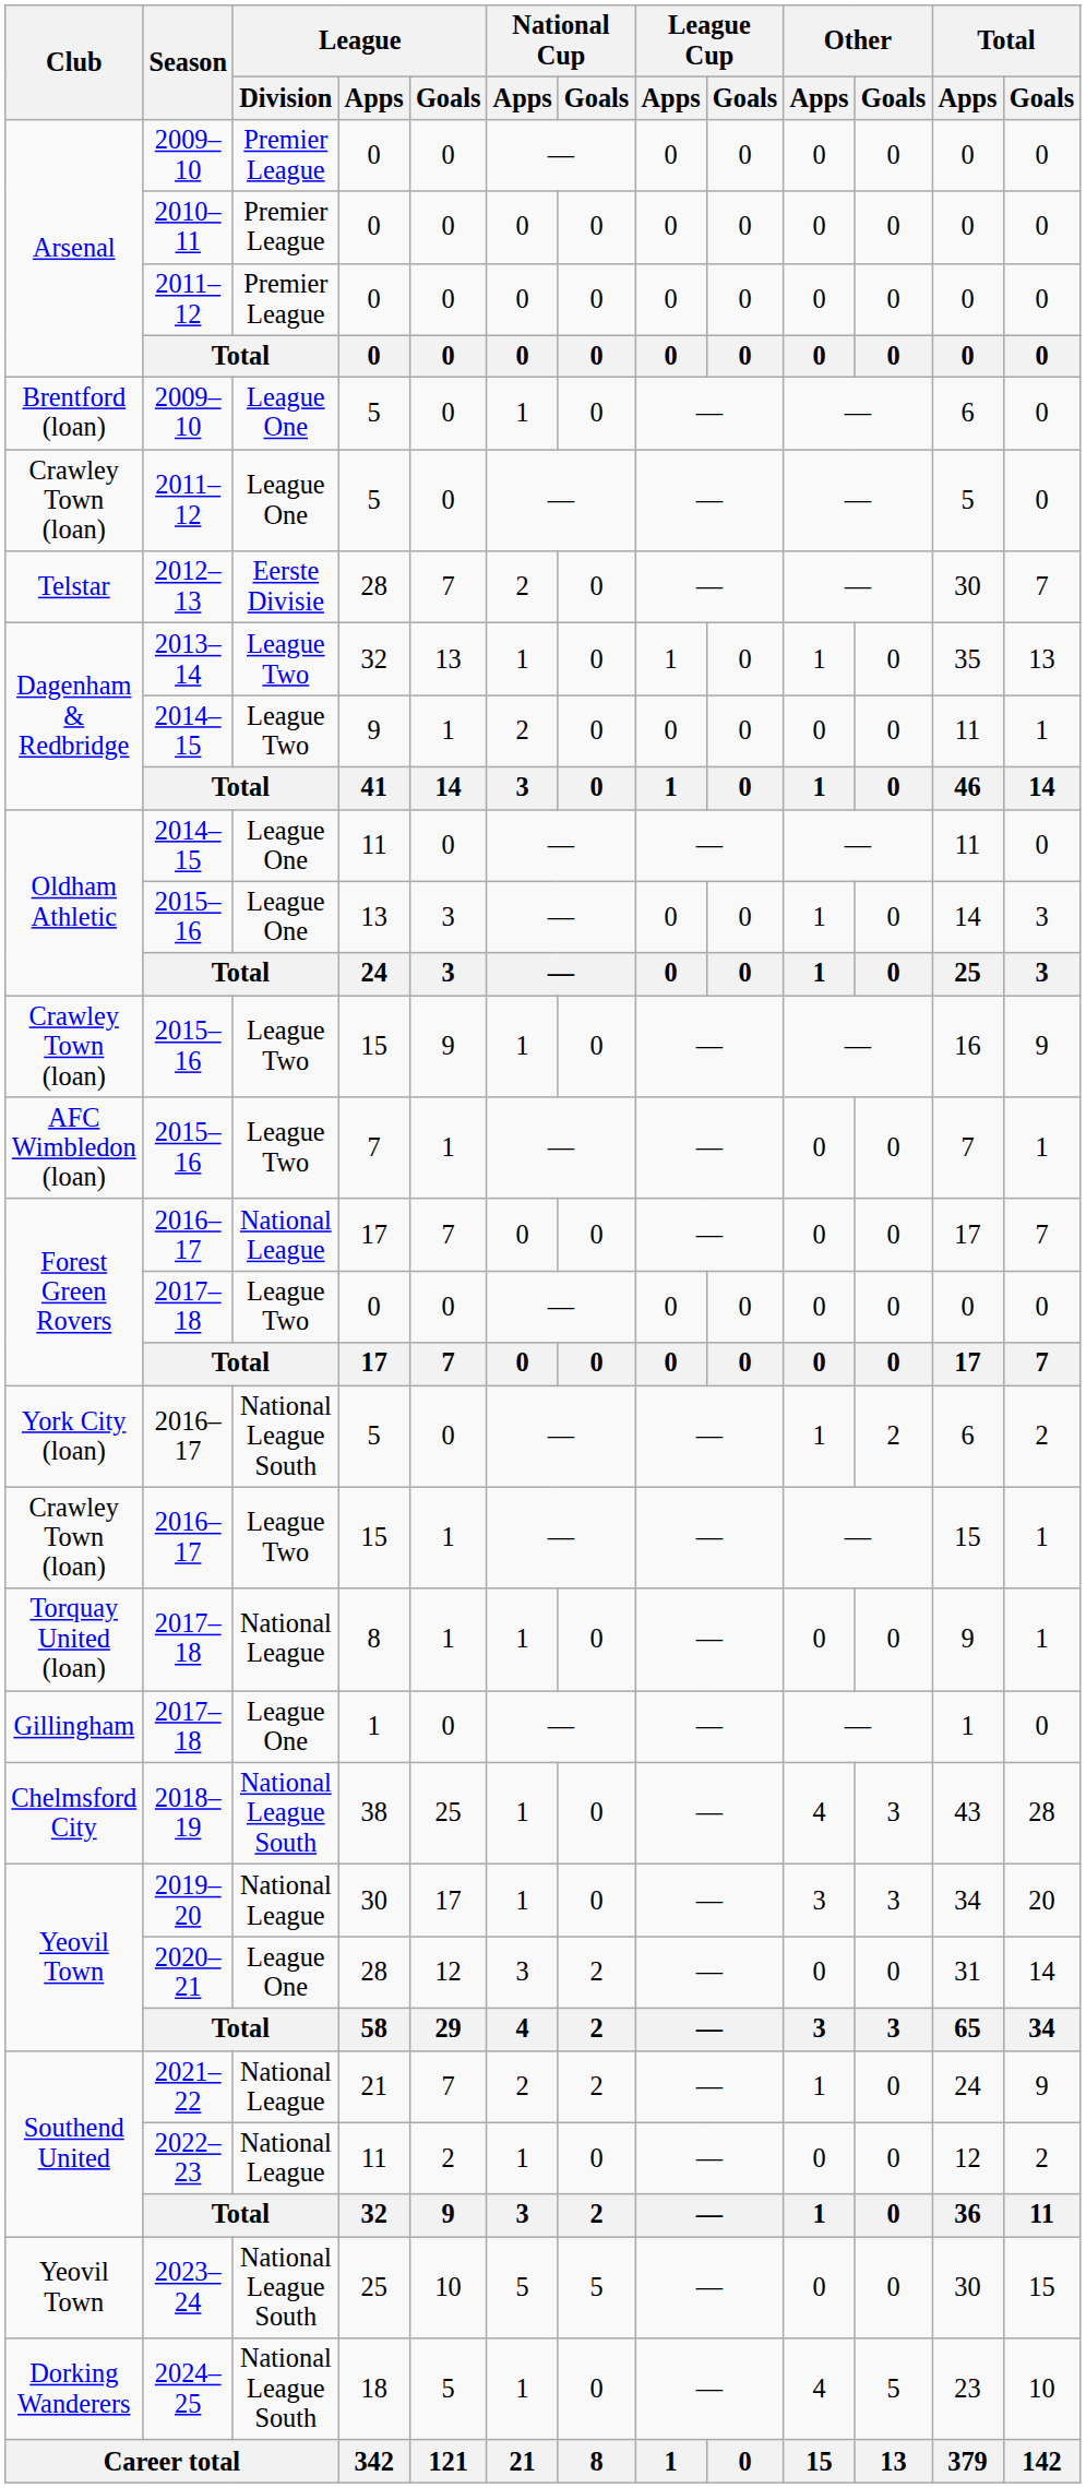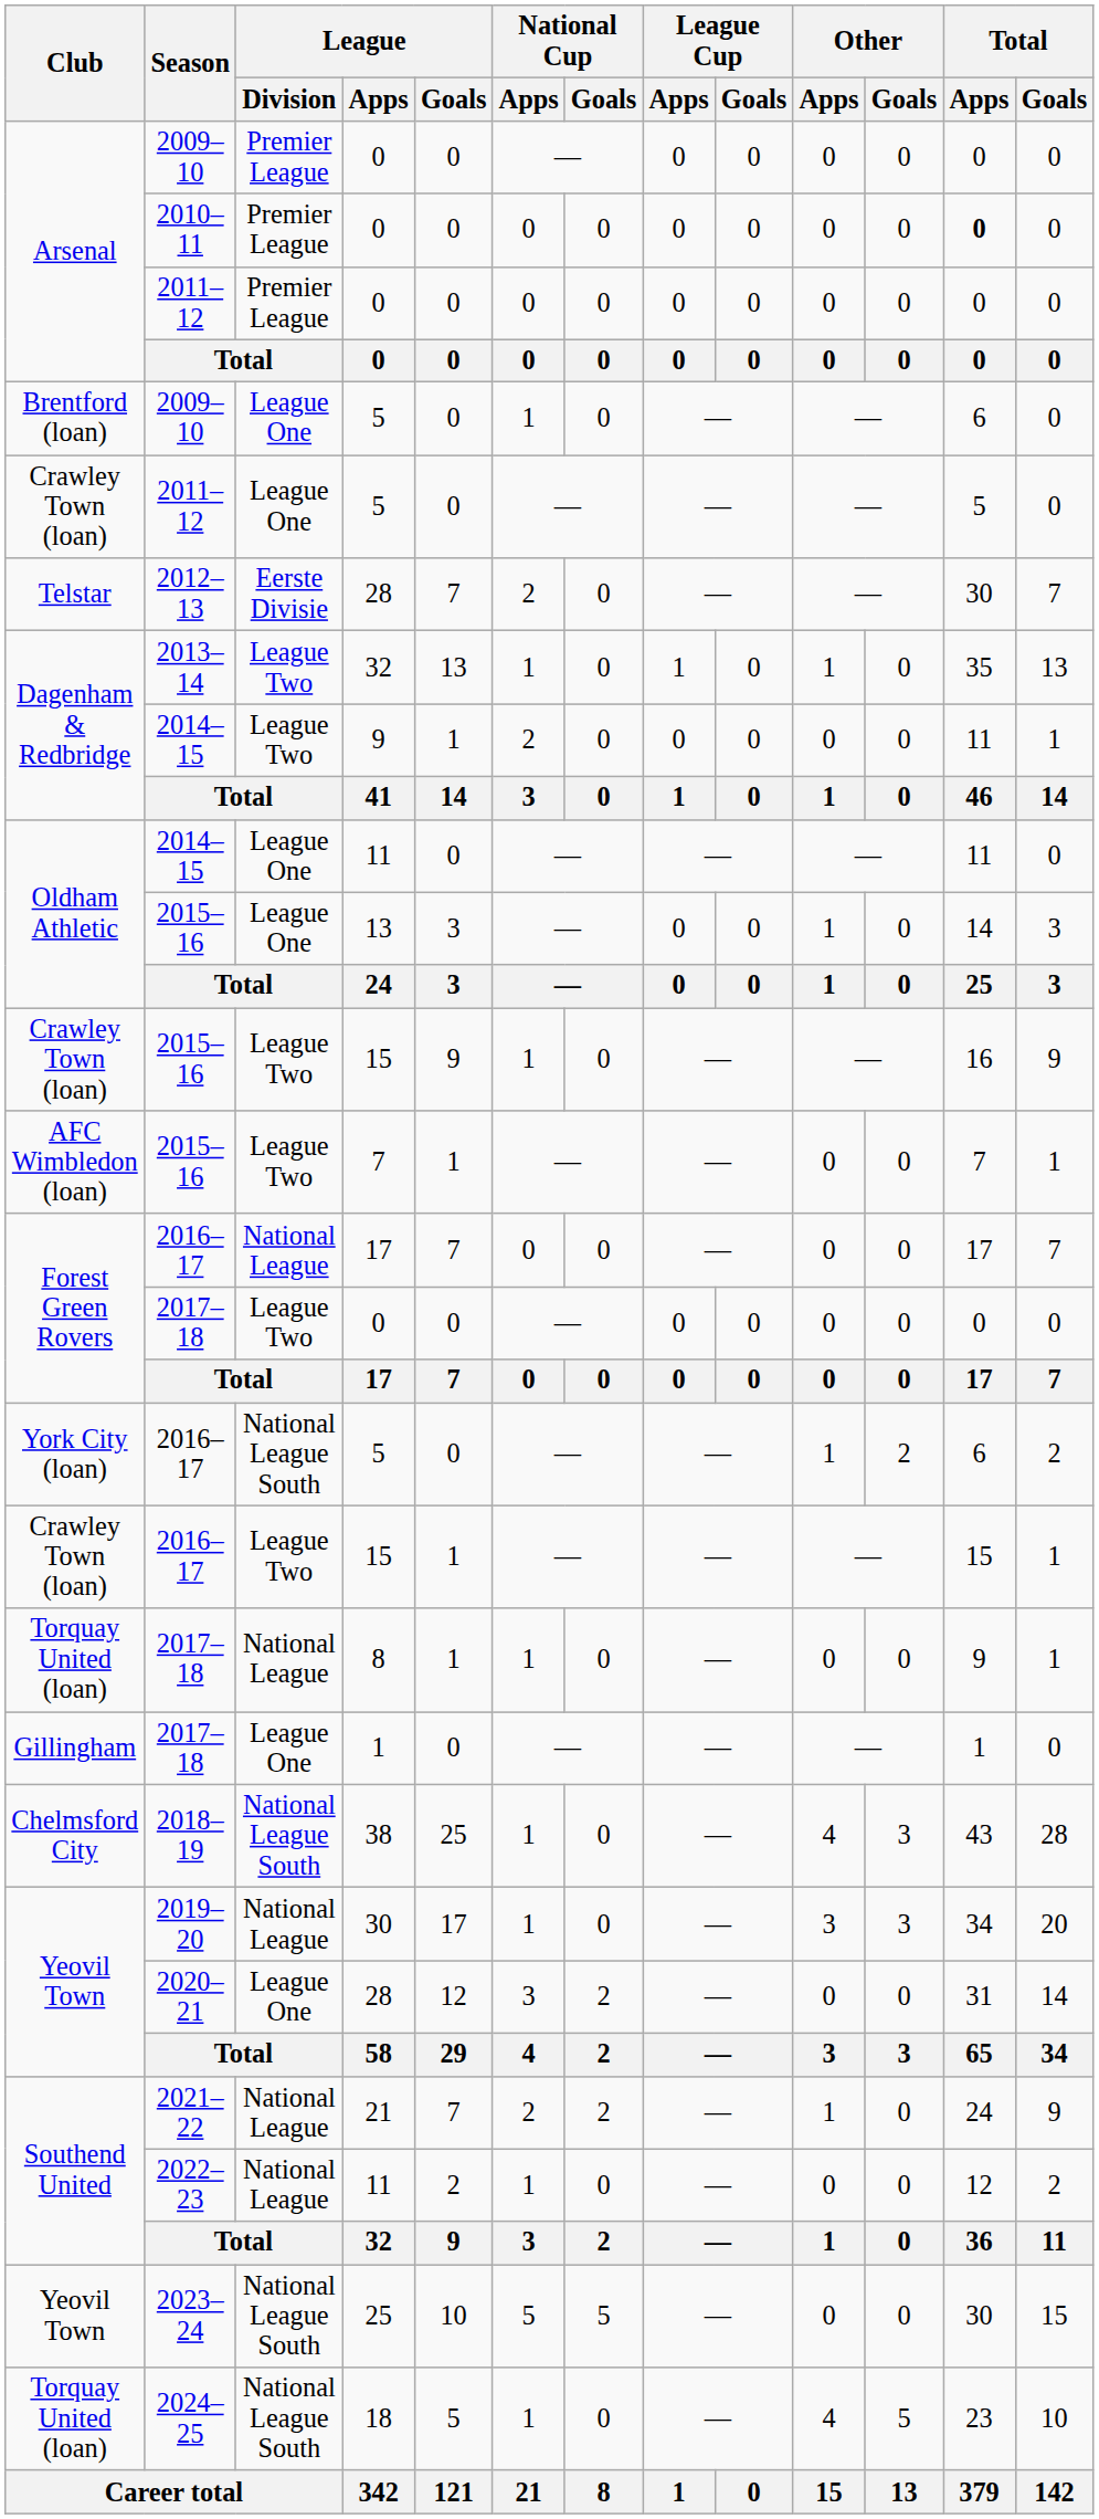 <table class=wikitable style=text-align:center>
 <tr>
 <th rowspan=2>Club</th>
 <th rowspan=2>Season</th>
 <th colspan=3>League</th>
 <th colspan=2>National Cup</th>
 <th colspan=2>League Cup</th>
 <th colspan=2>Other</th>
 <th colspan=2>Total</th>
 </tr>
 <tr>
 <th>Division</th>
 <th>Apps</th>
 <th>Goals</th>
 <th>Apps</th>
 <th>Goals</th>
 <th>Apps</th>
 <th>Goals</th>
 <th>Apps</th>
 <th>Goals</th>
 <th>Apps</th>
 <th>Goals</th>
 </tr>
 <tr>
 <td rowspan=4><a href='#'>Arsenal</a></td>
 <td><a href='#'>2009–10</a></td>
 <td><a href='#'>Premier League</a></td>
 <td>0</td>
 <td>0</td>
 <td colspan=2>—</td>
 <td>0</td>
 <td>0</td>
 <td>0</td>
 <td>0</td>
 <td>0</td>
 <td>0</td>
 </tr>
 <tr>
 <td><a href='#'>2010–11</a></td>
 <td>Premier League</td>
 <td>0</td>
 <td>0</td>
 <td>0</td>
 <td>0</td>
 <td>0</td>
 <td>0</td>
 <td>0</td>
 <td>0</td>
-<td>0</td>
+<td><strong>0</strong></td>
 <td>0</td>
 </tr>
 <tr>
 <td><a href='#'>2011–12</a></td>
 <td>Premier League</td>
 <td>0</td>
 <td>0</td>
 <td>0</td>
 <td>0</td>
 <td>0</td>
 <td>0</td>
 <td>0</td>
 <td>0</td>
 <td>0</td>
 <td>0</td>
 </tr>
 <tr>
 <th colspan=2>Total</th>
 <th>0</th>
 <th>0</th>
 <th>0</th>
 <th>0</th>
 <th>0</th>
 <th>0</th>
 <th>0</th>
 <th>0</th>
 <th>0</th>
 <th>0</th>
 </tr>
 <tr>
 <td><a href='#'>Brentford</a> (loan)</td>
 <td><a href='#'>2009–10</a></td>
 <td><a href='#'>League One</a></td>
 <td>5</td>
 <td>0</td>
 <td>1</td>
 <td>0</td>
 <td colspan=2>—</td>
 <td colspan=2>—</td>
 <td>6</td>
 <td>0</td>
 </tr>
 <tr>
 <td>Crawley Town (loan)</td>
 <td><a href='#'>2011–12</a></td>
 <td>League One</td>
 <td>5</td>
 <td>0</td>
 <td colspan=2>—</td>
 <td colspan=2>—</td>
 <td colspan=2>—</td>
 <td>5</td>
 <td>0</td>
 </tr>
 <tr>
 <td><a href='#'>Telstar</a></td>
 <td><a href='#'>2012–13</a></td>
 <td><a href='#'>Eerste Divisie</a></td>
 <td>28</td>
 <td>7</td>
 <td>2</td>
 <td>0</td>
 <td colspan=2>—</td>
 <td colspan=2>—</td>
 <td>30</td>
 <td>7</td>
 </tr>
 <tr>
 <td rowspan=3><a href='#'>Dagenham & Redbridge</a></td>
 <td><a href='#'>2013–14</a></td>
 <td><a href='#'>League Two</a></td>
 <td>32</td>
 <td>13</td>
 <td>1</td>
 <td>0</td>
 <td>1</td>
 <td>0</td>
 <td>1</td>
 <td>0</td>
 <td>35</td>
 <td>13</td>
 </tr>
 <tr>
 <td><a href='#'>2014–15</a></td>
 <td>League Two</td>
 <td>9</td>
 <td>1</td>
 <td>2</td>
 <td>0</td>
 <td>0</td>
 <td>0</td>
 <td>0</td>
 <td>0</td>
 <td>11</td>
 <td>1</td>
 </tr>
 <tr>
 <th colspan=2>Total</th>
 <th>41</th>
 <th>14</th>
 <th>3</th>
 <th>0</th>
 <th>1</th>
 <th>0</th>
 <th>1</th>
 <th>0</th>
 <th>46</th>
 <th>14</th>
 </tr>
 <tr>
 <td rowspan=3><a href='#'>Oldham Athletic</a></td>
 <td><a href='#'>2014–15</a></td>
 <td>League One</td>
 <td>11</td>
 <td>0</td>
 <td colspan=2>—</td>
 <td colspan=2>—</td>
 <td colspan=2>—</td>
 <td>11</td>
 <td>0</td>
 </tr>
 <tr>
 <td><a href='#'>2015–16</a></td>
 <td>League One</td>
 <td>13</td>
 <td>3</td>
 <td colspan=2>—</td>
 <td>0</td>
 <td>0</td>
 <td>1</td>
 <td>0</td>
 <td>14</td>
 <td>3</td>
 </tr>
 <tr>
 <th colspan=2>Total</th>
 <th>24</th>
 <th>3</th>
 <th colspan=2>—</th>
 <th>0</th>
 <th>0</th>
 <th>1</th>
 <th>0</th>
 <th>25</th>
 <th>3</th>
 </tr>
 <tr>
 <td><a href='#'>Crawley Town</a> (loan)</td>
 <td><a href='#'>2015–16</a></td>
 <td>League Two</td>
 <td>15</td>
 <td>9</td>
 <td>1</td>
 <td>0</td>
 <td colspan=2>—</td>
 <td colspan=2>—</td>
 <td>16</td>
 <td>9</td>
 </tr>
 <tr>
 <td><a href='#'>AFC Wimbledon</a> (loan)</td>
 <td><a href='#'>2015–16</a></td>
 <td>League Two</td>
 <td>7</td>
 <td>1</td>
 <td colspan=2>—</td>
 <td colspan=2>—</td>
 <td>0</td>
 <td>0</td>
 <td>7</td>
 <td>1</td>
 </tr>
 <tr>
 <td rowspan=3><a href='#'>Forest Green Rovers</a></td>
 <td><a href='#'>2016–17</a></td>
 <td><a href='#'>National League</a></td>
 <td>17</td>
 <td>7</td>
 <td>0</td>
 <td>0</td>
 <td colspan=2>—</td>
 <td>0</td>
 <td>0</td>
 <td>17</td>
 <td>7</td>
 </tr>
 <tr>
 <td><a href='#'>2017–18</a></td>
 <td>League Two</td>
 <td>0</td>
 <td>0</td>
 <td colspan=2>—</td>
 <td>0</td>
 <td>0</td>
 <td>0</td>
 <td>0</td>
 <td>0</td>
 <td>0</td>
 </tr>
 <tr>
 <th colspan=2>Total</th>
 <th>17</th>
 <th>7</th>
 <th>0</th>
 <th>0</th>
 <th>0</th>
 <th>0</th>
 <th>0</th>
 <th>0</th>
 <th>17</th>
 <th>7</th>
 </tr>
 <tr>
 <td><a href='#'>York City</a> (loan)</td>
 <td>2016–17</td>
 <td>National League South</td>
 <td>5</td>
 <td>0</td>
 <td colspan=2>—</td>
 <td colspan=2>—</td>
 <td>1</td>
 <td>2</td>
 <td>6</td>
 <td>2</td>
 </tr>
 <tr>
 <td>Crawley Town (loan)</td>
 <td><a href='#'>2016–17</a></td>
 <td>League Two</td>
 <td>15</td>
 <td>1</td>
 <td colspan=2>—</td>
 <td colspan=2>—</td>
 <td colspan=2>—</td>
 <td>15</td>
 <td>1</td>
 </tr>
 <tr>
 <td><a href='#'>Torquay United</a> (loan)</td>
 <td><a href='#'>2017–18</a></td>
 <td>National League</td>
 <td>8</td>
 <td>1</td>
 <td>1</td>
 <td>0</td>
 <td colspan=2>—</td>
 <td>0</td>
 <td>0</td>
 <td>9</td>
 <td>1</td>
 </tr>
 <tr>
 <td><a href='#'>Gillingham</a></td>
 <td><a href='#'>2017–18</a></td>
 <td>League One</td>
 <td>1</td>
 <td>0</td>
 <td colspan=2>—</td>
 <td colspan=2>—</td>
 <td colspan=2>—</td>
 <td>1</td>
 <td>0</td>
 </tr>
 <tr>
 <td><a href='#'>Chelmsford City</a></td>
 <td><a href='#'>2018–19</a></td>
 <td><a href='#'>National League South</a></td>
 <td>38</td>
 <td>25</td>
 <td>1</td>
 <td>0</td>
 <td colspan=2>—</td>
 <td>4</td>
 <td>3</td>
 <td>43</td>
 <td>28</td>
 </tr>
 <tr>
 <td rowspan=3><a href='#'>Yeovil Town</a></td>
 <td><a href='#'>2019–20</a></td>
 <td>National League</td>
 <td>30</td>
 <td>17</td>
 <td>1</td>
 <td>0</td>
 <td colspan=2>—</td>
 <td>3</td>
 <td>3</td>
 <td>34</td>
 <td>20</td>
 </tr>
 <tr>
 <td><a href='#'>2020–21</a></td>
 <td>League One</td>
 <td>28</td>
 <td>12</td>
 <td>3</td>
 <td>2</td>
 <td colspan=2>—</td>
 <td>0</td>
 <td>0</td>
 <td>31</td>
 <td>14</td>
 </tr>
 <tr>
 <th colspan=2>Total</th>
 <th>58</th>
 <th>29</th>
 <th>4</th>
 <th>2</th>
 <th colspan=2>—</th>
 <th>3</th>
 <th>3</th>
 <th>65</th>
 <th>34</th>
 </tr>
 <tr>
 <td rowspan=3><a href='#'>Southend United</a></td>
 <td><a href='#'>2021–22</a></td>
 <td>National League</td>
 <td>21</td>
 <td>7</td>
 <td>2</td>
 <td>2</td>
 <td colspan=2>—</td>
 <td>1</td>
 <td>0</td>
 <td>24</td>
 <td>9</td>
 </tr>
 <tr>
 <td><a href='#'>2022–23</a></td>
 <td>National League</td>
 <td>11</td>
 <td>2</td>
 <td>1</td>
 <td>0</td>
 <td colspan=2>—</td>
 <td>0</td>
 <td>0</td>
 <td>12</td>
 <td>2</td>
 </tr>
 <tr>
 <th colspan=2>Total</th>
 <th>32</th>
 <th>9</th>
 <th>3</th>
 <th>2</th>
 <th colspan=2>—</th>
 <th>1</th>
 <th>0</th>
 <th>36</th>
 <th>11</th>
 </tr>
 <tr>
 <td>Yeovil Town</td>
 <td><a href='#'>2023–24</a></td>
 <td>National League South</td>
 <td>25</td>
 <td>10</td>
 <td>5</td>
 <td>5</td>
 <td colspan=2>—</td>
 <td>0</td>
 <td>0</td>
 <td>30</td>
 <td>15</td>
 </tr>
 <tr>
-<td><a href='#'>Dorking Wanderers</a></td>
+<td><a href='#'>Torquay United</a> (loan)</td>
 <td><a href='#'>2024–25</a></td>
 <td>National League South</td>
 <td>18</td>
 <td>5</td>
 <td>1</td>
 <td>0</td>
 <td colspan=2>—</td>
 <td>4</td>
 <td>5</td>
 <td>23</td>
 <td>10</td>
 </tr>
 <tr>
 <th colspan=3>Career total</th>
 <th>342</th>
 <th>121</th>
 <th>21</th>
 <th>8</th>
 <th>1</th>
 <th>0</th>
 <th>15</th>
 <th>13</th>
 <th>379</th>
 <th>142</th>
 </tr>
 </table>
